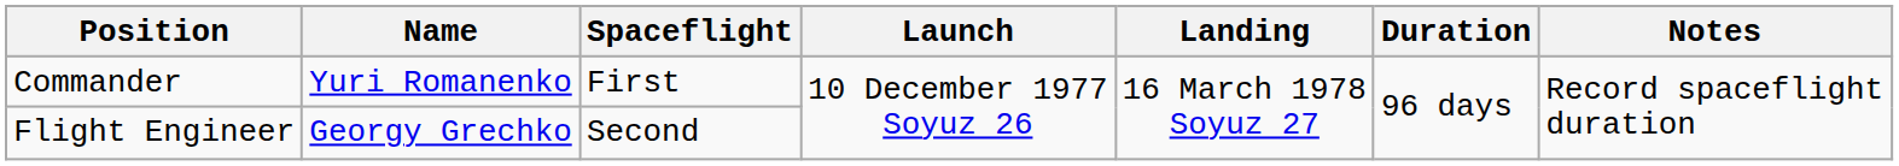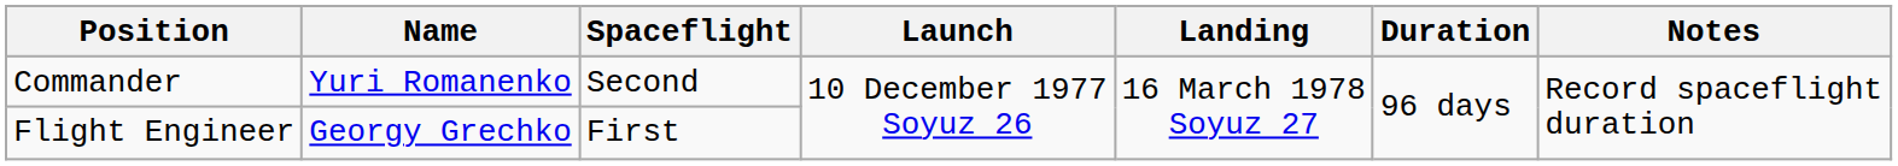 <table class="wikitable">
 <tr>
 <th>Position</th>
 <th>Name</th>
 <th>Spaceflight</th>
 <th>Launch</th>
 <th>Landing</th>
 <th>Duration</th>
 <th>Notes</th>
 </tr>
 <tr>
 <td>Commander</td>
 <td> <a href='#'>Yuri Romanenko</a></td>
-<td>First</td>
+<td>Second</td>
 <td style="text-align:center;" rowspan="2">10 December 1977<br><a href='#'>Soyuz 26</a></td>
 <td style="text-align:center;" rowspan="2">16 March 1978<br><a href='#'>Soyuz 27</a></td>
 <td rowspan="2">96 days</td>
 <td rowspan="2">Record spaceflight<br>duration</td>
 </tr>
 <tr>
 <td>Flight Engineer</td>
 <td> <a href='#'>Georgy Grechko</a></td>
-<td>Second</td>
+<td>First</td>
 </tr>
 </table>
